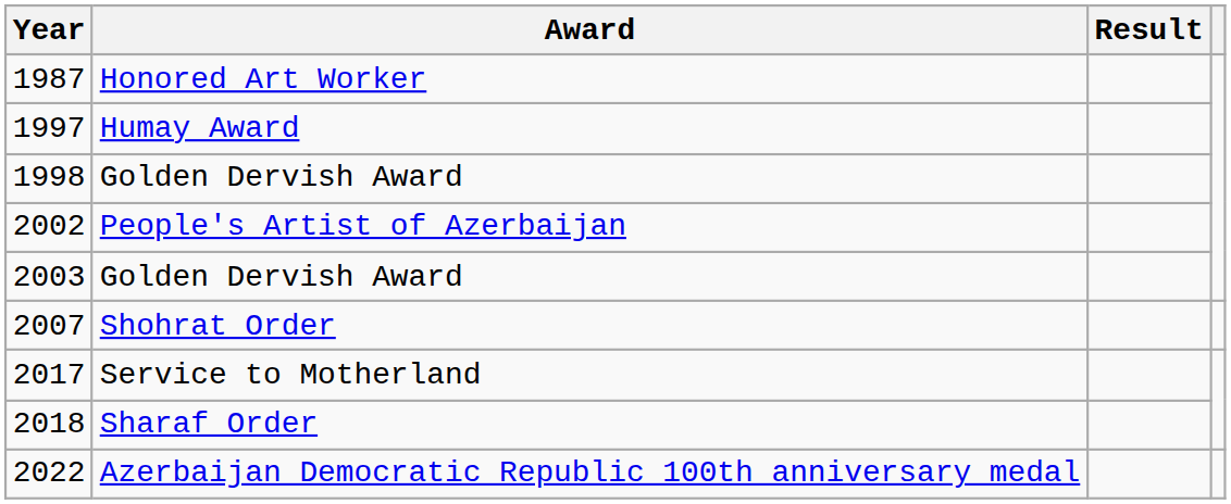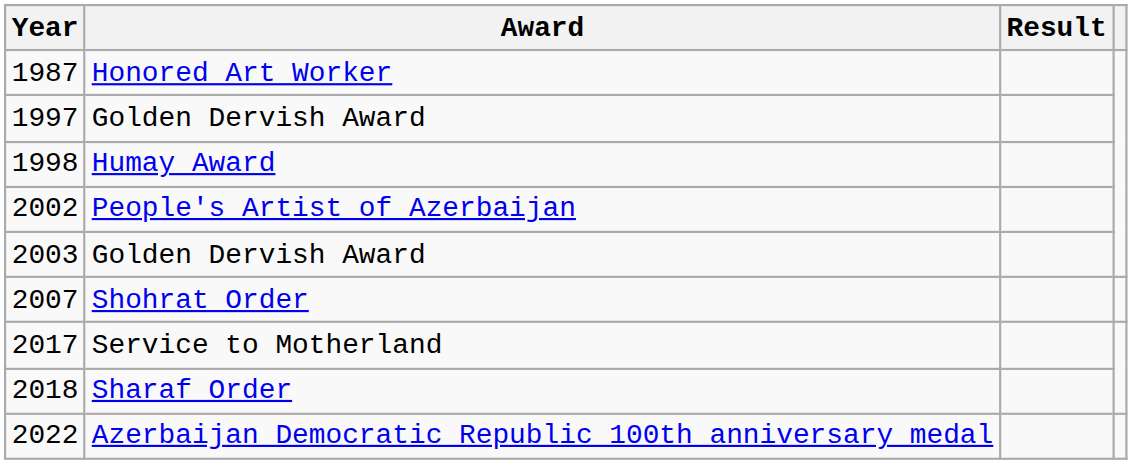 <table class="wikitable">
 <tr>
 <th>Year</th>
 <th>Award</th>
 <th>Result</th>
 <th></th>
 </tr>
 <tr>
 <td>1987</td>
 <td><a href='#'>Honored Art Worker</a></td>
 <td></td>
 <td rowspan="5"></td>
 </tr>
 <tr>
 <td>1997</td>
-<td><a href='#'>Humay Award</a></td>
+<td>Golden Dervish Award</td>
 <td></td>
 </tr>
 <tr>
 <td>1998</td>
-<td>Golden Dervish Award</td>
+<td><a href='#'>Humay Award</a></td>
 <td></td>
 </tr>
 <tr>
 <td>2002</td>
 <td><a href='#'>People's Artist of Azerbaijan</a></td>
 <td></td>
 </tr>
 <tr>
 <td>2003</td>
 <td>Golden Dervish Award</td>
 <td></td>
 </tr>
 <tr>
 <td>2007</td>
 <td><a href='#'>Shohrat Order</a></td>
 <td></td>
 <td></td>
 </tr>
 <tr>
 <td>2017</td>
 <td>Service to Motherland</td>
 <td></td>
 <td rowspan="2"></td>
 </tr>
 <tr>
 <td>2018</td>
 <td><a href='#'>Sharaf Order</a></td>
 <td></td>
 </tr>
 <tr>
 <td>2022</td>
 <td><a href='#'>Azerbaijan Democratic Republic 100th anniversary medal</a></td>
 <td></td>
 <td></td>
 </tr>
 </table>
